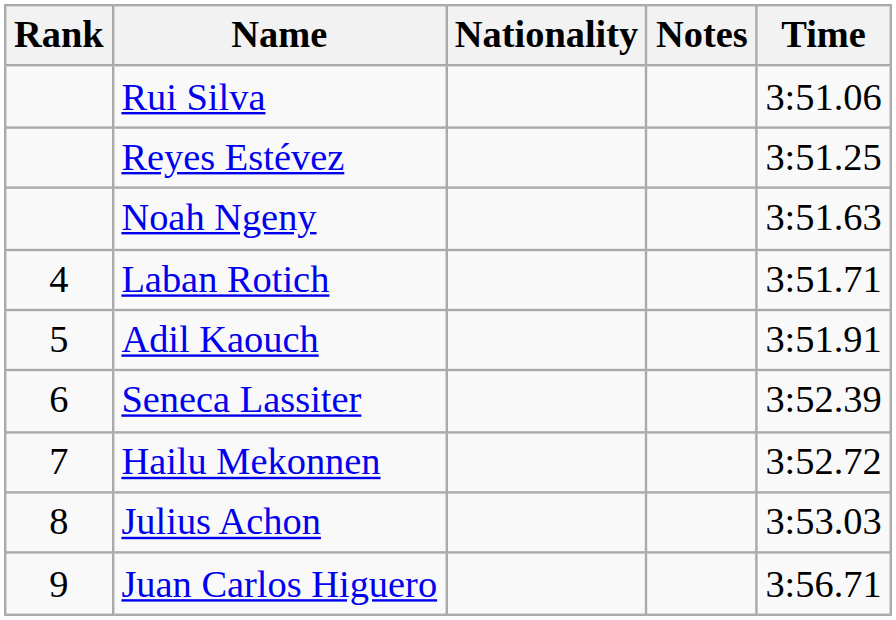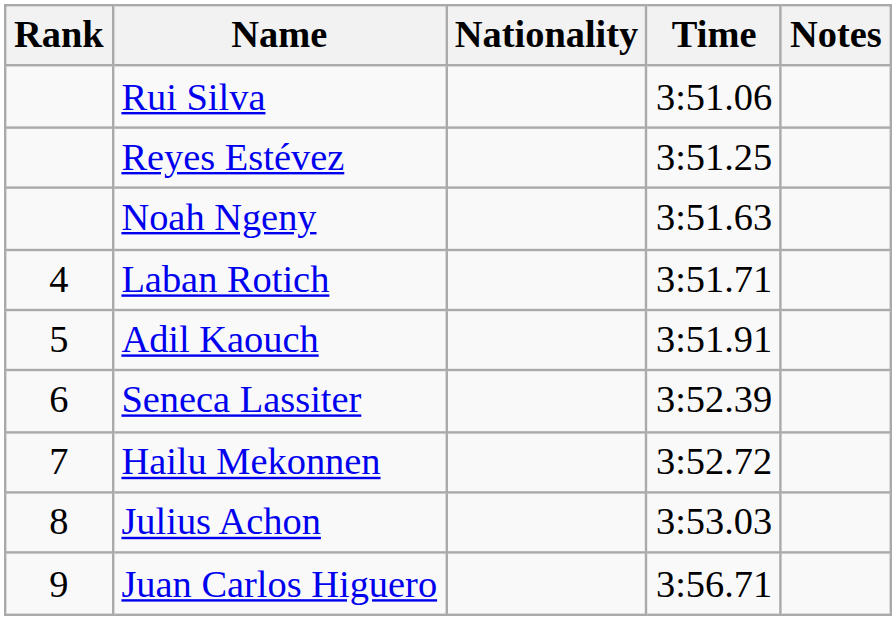 <table class="wikitable sortable" style="text-align:center">
 <tr>
 <th>Rank</th>
 <th>Name</th>
 <th>Nationality</th>
+<th>Time</th>
 <th>Notes</th>
-<th>Time</th>
 </tr>
 <tr>
 <td></td>
 <td align="left"><a href='#'>Rui Silva</a></td>
 <td align=left></td>
+<td>3:51.06</td>
 <td></td>
-<td>3:51.06</td>
 </tr>
 <tr>
 <td></td>
 <td align="left"><a href='#'>Reyes Estévez</a></td>
 <td align=left></td>
+<td>3:51.25</td>
 <td></td>
-<td>3:51.25</td>
 </tr>
 <tr>
 <td></td>
 <td align="left"><a href='#'>Noah Ngeny</a></td>
 <td align=left></td>
+<td>3:51.63</td>
 <td></td>
-<td>3:51.63</td>
 </tr>
 <tr>
 <td>4</td>
 <td align="left"><a href='#'>Laban Rotich</a></td>
 <td align=left></td>
+<td>3:51.71</td>
 <td></td>
-<td>3:51.71</td>
 </tr>
 <tr>
 <td>5</td>
 <td align="left"><a href='#'>Adil Kaouch</a></td>
 <td align=left></td>
+<td>3:51.91</td>
 <td></td>
-<td>3:51.91</td>
 </tr>
 <tr>
 <td>6</td>
 <td align="left"><a href='#'>Seneca Lassiter</a></td>
 <td align=left></td>
+<td>3:52.39</td>
 <td></td>
-<td>3:52.39</td>
 </tr>
 <tr>
 <td>7</td>
 <td align="left"><a href='#'>Hailu Mekonnen</a></td>
 <td align=left></td>
+<td>3:52.72</td>
 <td></td>
-<td>3:52.72</td>
 </tr>
 <tr>
 <td>8</td>
 <td align="left"><a href='#'>Julius Achon</a></td>
 <td align=left></td>
+<td>3:53.03</td>
 <td></td>
-<td>3:53.03</td>
 </tr>
 <tr>
 <td>9</td>
 <td align="left"><a href='#'>Juan Carlos Higuero</a></td>
 <td align=left></td>
+<td>3:56.71</td>
 <td></td>
-<td>3:56.71</td>
 </tr>
 </table>
